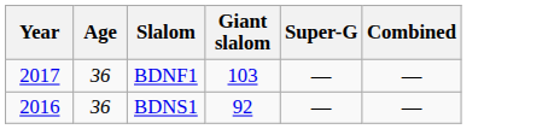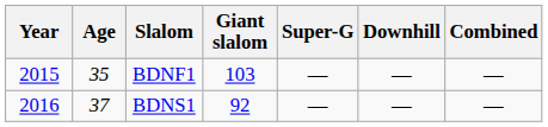 <table class=wikitable style="text-align:center">
 <tr>
 <th>  Year  </th>
 <th> Age </th>
 <th> Slalom </th>
 <th> Giant <br> slalom </th>
 <th>Super-G</th>
+<th>Downhill</th>
 <th>Combined</th>
 </tr>
 <tr>
-<td><a href='#'>2017</a></td>
-<td><em>36</em></td>
+<td><a href='#'>2015</a></td>
+<td><em>35</em></td>
 <td><a href='#'>BDNF1</a></td>
 <td><a href='#'>103</a></td>
+<td>—</td>
 <td>—</td>
 <td>—</td>
 </tr>
 <tr>
 <td><a href='#'>2016</a></td>
-<td><em>36</em></td>
+<td><em>37</em></td>
 <td><a href='#'>BDNS1</a></td>
 <td><a href='#'>92</a></td>
 <td>—</td>
 <td>—</td>
+<td>—</td>
 </tr>
 </table>
